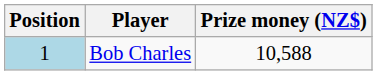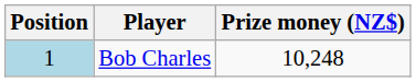 <table class="wikitable">
 <tr>
 <th>Position</th>
 <th>Player</th>
 <th>Prize money (<a href='#'>NZ$</a>)</th>
 </tr>
 <tr>
 <td align=center style="background: lightblue;">1</td>
 <td> <a href='#'>Bob Charles</a></td>
-<td align=center>10,588</td>
+<td align=center>10,248</td>
 </tr>
 </table>
